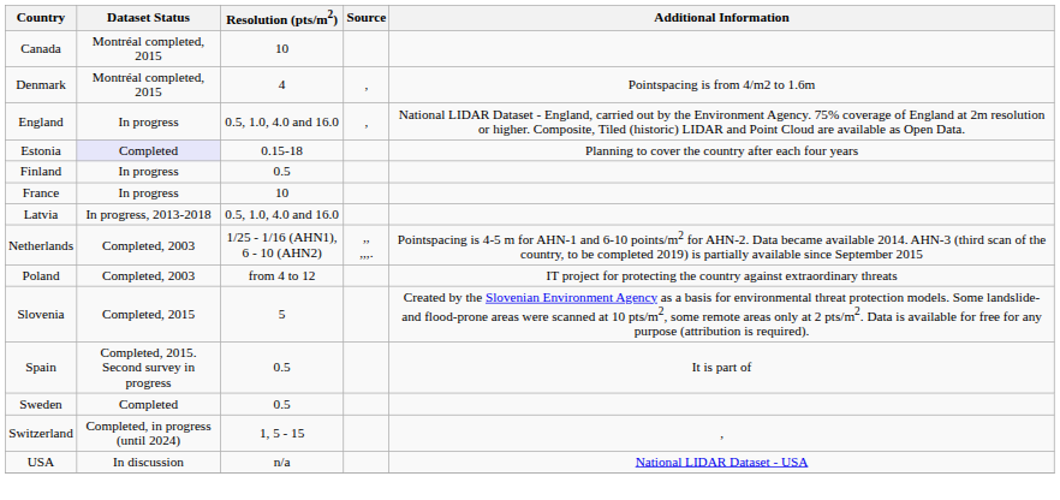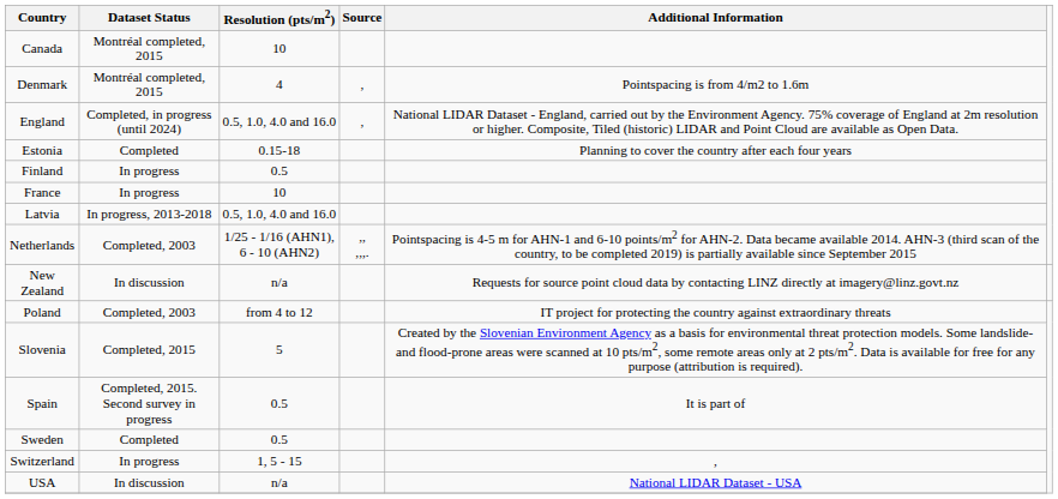 <table class="wikitable" style="text-align:center">
 <tr>
 <th>Country</th>
 <th>Dataset Status</th>
 <th>Resolution (pts/m<sup>2</sup>)</th>
 <th>Source</th>
 <th>Additional Information</th>
 </tr>
 <tr>
 <td>Canada</td>
 <td>Montréal completed, 2015</td>
 <td>10</td>
 <td></td>
 <td></td>
 </tr>
 <tr>
 <td>Denmark</td>
 <td>Montréal completed, 2015</td>
 <td>4</td>
 <td>,</td>
 <td>Pointspacing is from 4/m2 to 1.6m</td>
 </tr>
 <tr>
 <td>England</td>
-<td>In progress</td>
+<td>Completed, in progress (until 2024)</td>
 <td>0.5, 1.0, 4.0 and 16.0</td>
 <td>, </td>
 <td>National LIDAR Dataset - England, carried out by the Environment Agency. 75% coverage of England at 2m resolution or higher. Composite, Tiled (historic) LIDAR and Point Cloud are available as Open Data.</td>
 </tr>
 <tr>
 <td>Estonia</td>
-<td style="background: lavender;">Completed</td>
+<td>Completed</td>
 <td>0.15-18</td>
 <td></td>
 <td>Planning to cover the country after each four years</td>
 </tr>
 <tr>
 <td>Finland</td>
 <td>In progress</td>
 <td>0.5</td>
 <td></td>
 <td></td>
 </tr>
 <tr>
 <td>France</td>
 <td>In progress</td>
 <td>10</td>
 <td></td>
 <td></td>
 </tr>
 <tr>
 <td>Latvia</td>
 <td>In progress, 2013-2018</td>
 <td>0.5, 1.0, 4.0 and 16.0</td>
 <td></td>
 <td></td>
 </tr>
 <tr>
 <td>Netherlands</td>
 <td>Completed, 2003</td>
 <td>1/25 - 1/16 (AHN1), 6 - 10 (AHN2)</td>
 <td>,,<br>,,,.</td>
 <td>Pointspacing is 4-5 m for AHN-1 and 6-10 points/m<sup>2</sup> for AHN-2. Data became available 2014. AHN-3 (third scan of the country, to be completed 2019) is partially available since September 2015</td>
 </tr>
 <tr>
+<td>New Zealand</td>
+<td>In discussion</td>
+<td>n/a</td>
+<td></td>
+<td>Requests for source point cloud data by contacting LINZ directly at imagery@linz.govt.nz</td>
+<td></td>
+</tr>
+<tr>
 <td>Poland</td>
 <td>Completed, 2003</td>
 <td>from 4 to 12</td>
 <td></td>
 <td>IT project for protecting the country against extraordinary threats</td>
 </tr>
 <tr>
 <td>Slovenia</td>
 <td>Completed, 2015</td>
 <td>5</td>
 <td></td>
 <td>Created by the <a href='#'>Slovenian Environment Agency</a> as a basis for environmental threat protection models. Some landslide- and flood-prone areas were scanned at 10 pts/m<sup>2</sup>, some remote areas only at 2 pts/m<sup>2</sup>. Data is available for free for any purpose (attribution is required).</td>
 </tr>
 <tr>
 <td>Spain</td>
 <td>Completed, 2015. Second survey in progress</td>
 <td>0.5</td>
 <td></td>
 <td>It is part of </td>
 </tr>
 <tr>
 <td>Sweden</td>
 <td>Completed</td>
 <td>0.5</td>
 <td></td>
 <td></td>
 </tr>
 <tr>
 <td>Switzerland</td>
-<td>Completed, in progress (until 2024)</td>
+<td>In progress</td>
 <td>1, 5 - 15</td>
 <td></td>
 <td>,</td>
 </tr>
 <tr>
 <td>USA</td>
 <td>In discussion</td>
 <td>n/a</td>
 <td></td>
 <td><a href='#'>National LIDAR Dataset - USA</a></td>
 </tr>
 <tr>
 </tr>
 </table>
